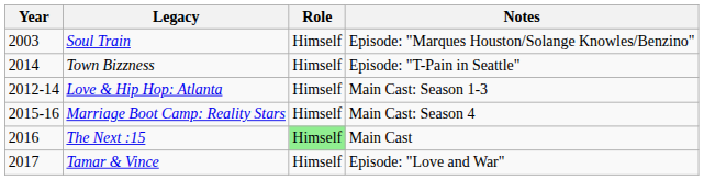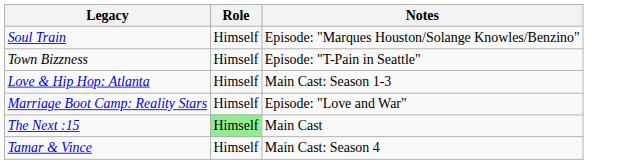 <table class="wikitable plainrowheaders sortable" style="margin-right: 0;">
 <tr>
-<th>Year</th>
 <th>Legacy</th>
 <th>Role</th>
 <th>Notes</th>
 </tr>
 <tr>
-<td>2003</td>
 <td><em><a href='#'>Soul Train</a></em></td>
 <td>Himself</td>
 <td>Episode: "Marques Houston/Solange Knowles/Benzino"</td>
 </tr>
 <tr>
-<td>2014</td>
 <td><em>Town Bizzness</em></td>
 <td>Himself</td>
 <td>Episode: "T-Pain in Seattle"</td>
 </tr>
 <tr>
-<td>2012-14</td>
 <td><em><a href='#'>Love & Hip Hop: Atlanta</a></em></td>
 <td>Himself</td>
 <td>Main Cast: Season 1-3</td>
 </tr>
 <tr>
-<td>2015-16</td>
 <td><em><a href='#'>Marriage Boot Camp: Reality Stars</a></em></td>
 <td>Himself</td>
-<td>Main Cast: Season 4</td>
+<td>Episode: "Love and War"</td>
 </tr>
 <tr>
-<td>2016</td>
 <td><em><a href='#'>The Next :15</a></em></td>
 <td style="background: lightgreen;">Himself</td>
 <td>Main Cast</td>
 </tr>
 <tr>
-<td>2017</td>
 <td><em><a href='#'>Tamar & Vince</a></em></td>
 <td>Himself</td>
-<td>Episode: "Love and War"</td>
+<td>Main Cast: Season 4</td>
 </tr>
 </table>
